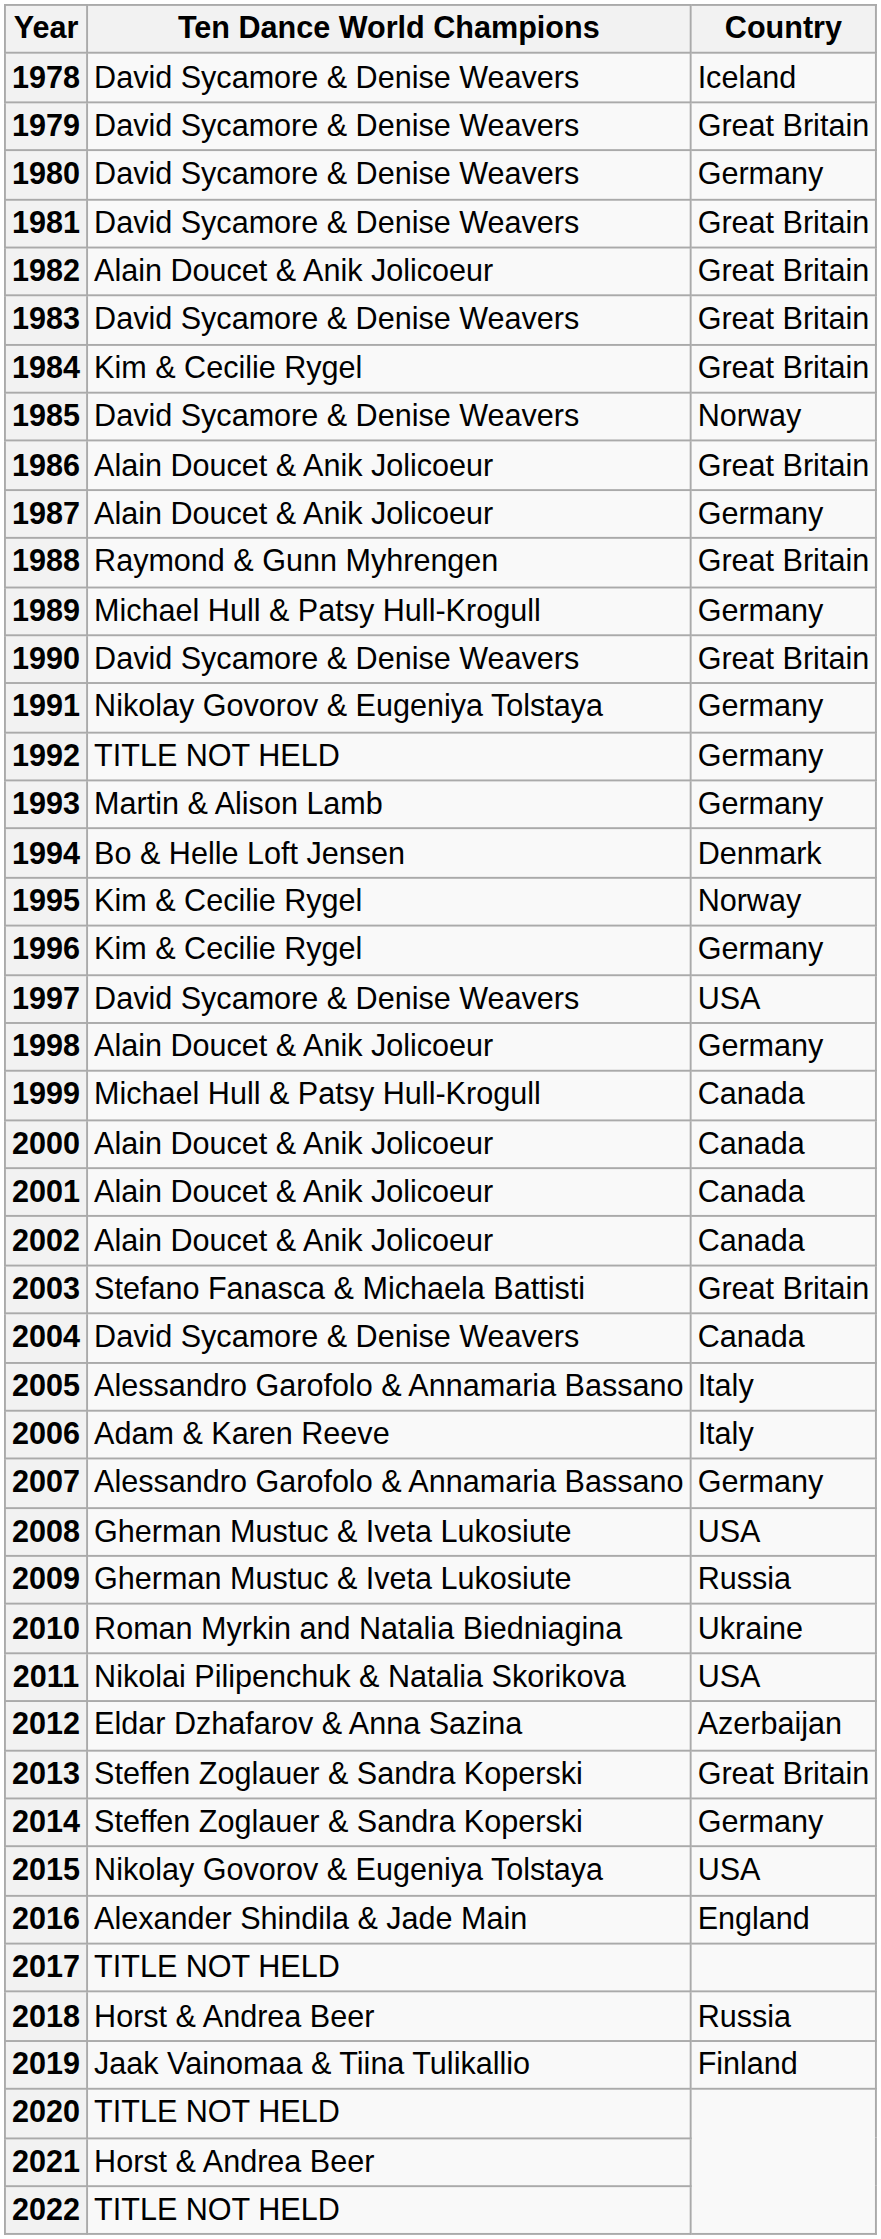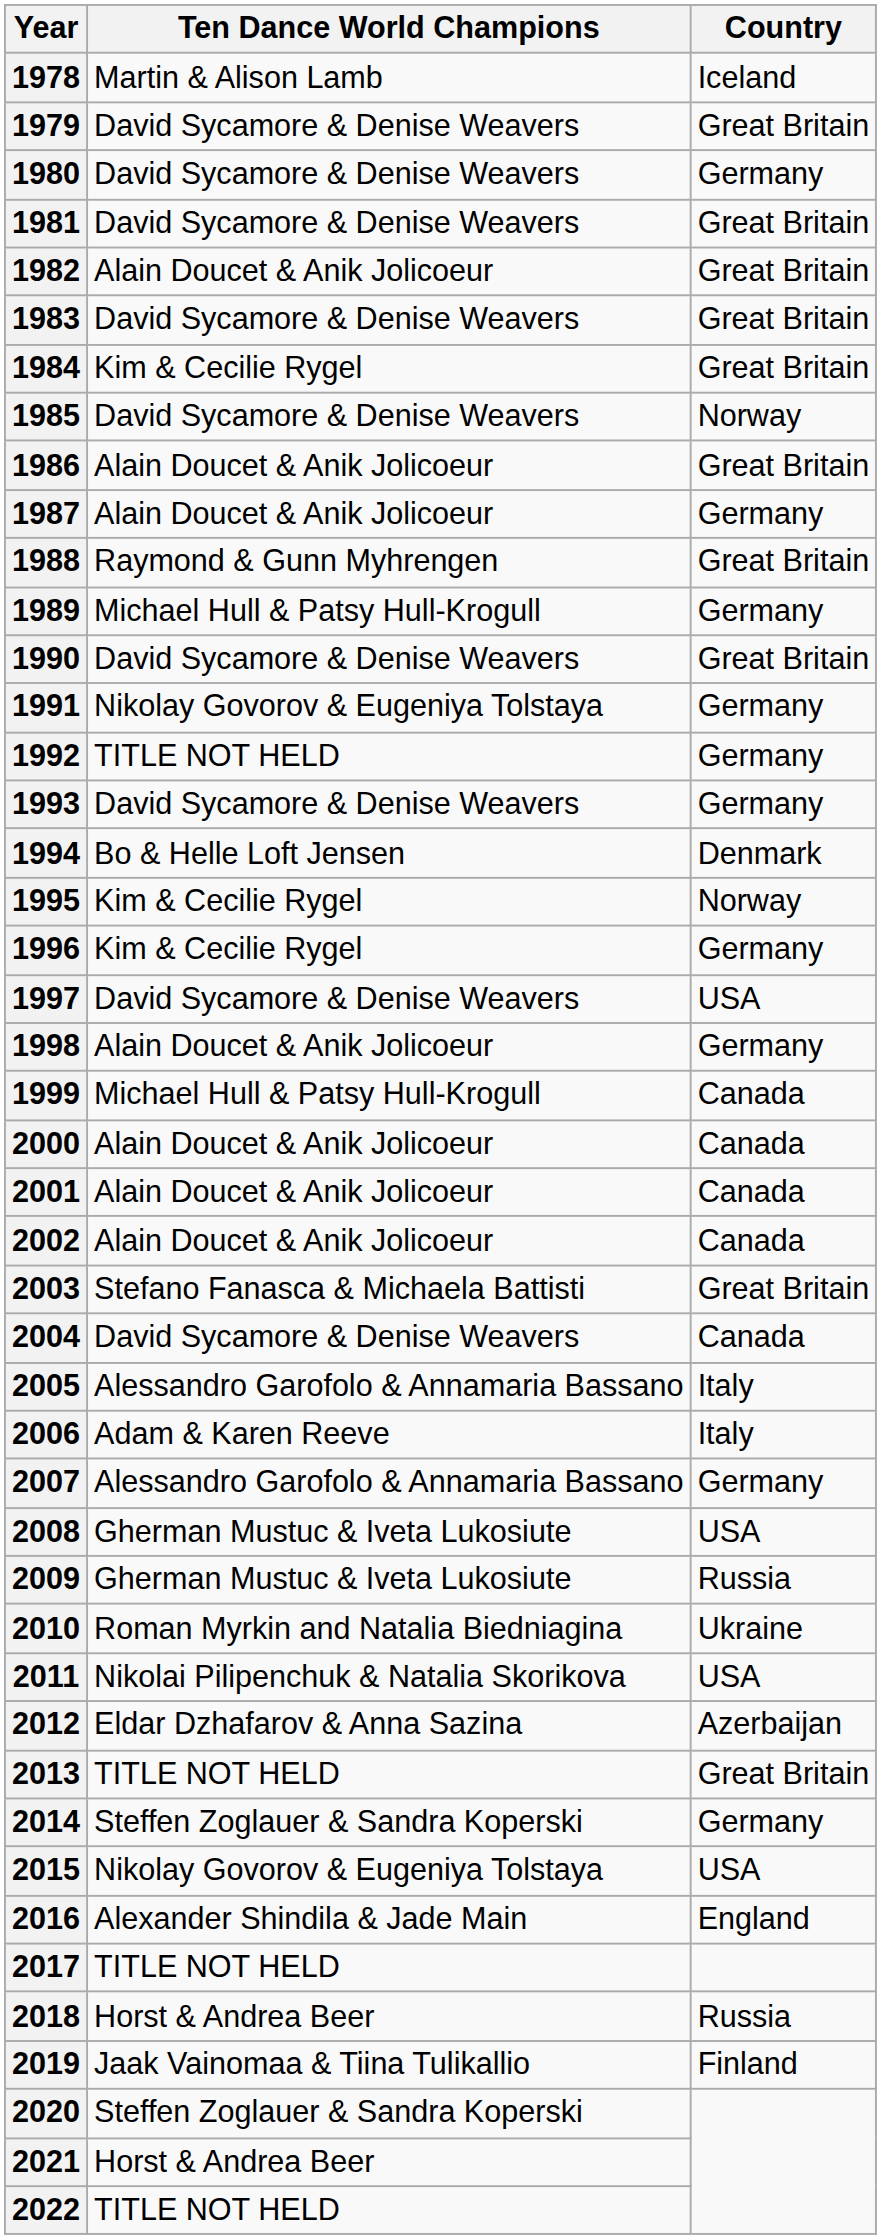 <table class="wikitable">
 <tr>
 <th>Year</th>
 <th>Ten Dance World Champions</th>
 <th>Country</th>
 </tr>
 <tr>
 <th>1978</th>
-<td>David Sycamore & Denise Weavers</td>
+<td>Martin & Alison Lamb</td>
 <td>Iceland</td>
 </tr>
 <tr>
 <th>1979</th>
 <td>David Sycamore & Denise Weavers</td>
 <td>Great Britain</td>
 </tr>
 <tr>
 <th>1980</th>
 <td>David Sycamore & Denise Weavers</td>
 <td>Germany</td>
 </tr>
 <tr>
 <th>1981</th>
 <td>David Sycamore & Denise Weavers</td>
 <td>Great Britain</td>
 </tr>
 <tr>
 <th>1982</th>
 <td>Alain Doucet & Anik Jolicoeur</td>
 <td>Great Britain</td>
 </tr>
 <tr>
 <th>1983</th>
 <td>David Sycamore & Denise Weavers</td>
 <td>Great Britain</td>
 </tr>
 <tr>
 <th>1984</th>
 <td>Kim & Cecilie Rygel</td>
 <td>Great Britain</td>
 </tr>
 <tr>
 <th>1985</th>
 <td>David Sycamore & Denise Weavers</td>
 <td>Norway</td>
 </tr>
 <tr>
 <th>1986</th>
 <td>Alain Doucet & Anik Jolicoeur</td>
 <td>Great Britain</td>
 </tr>
 <tr>
 <th>1987</th>
 <td>Alain Doucet & Anik Jolicoeur</td>
 <td>Germany</td>
 </tr>
 <tr>
 <th>1988</th>
 <td>Raymond & Gunn Myhrengen</td>
 <td>Great Britain</td>
 </tr>
 <tr>
 <th>1989</th>
 <td>Michael Hull & Patsy Hull-Krogull</td>
 <td>Germany</td>
 </tr>
 <tr>
 <th>1990</th>
 <td>David Sycamore & Denise Weavers</td>
 <td>Great Britain</td>
 </tr>
 <tr>
 <th>1991</th>
 <td>Nikolay Govorov & Eugeniya Tolstaya</td>
 <td>Germany</td>
 </tr>
 <tr>
 <th>1992</th>
 <td>TITLE NOT HELD</td>
 <td>Germany</td>
 </tr>
 <tr>
 <th>1993</th>
-<td>Martin & Alison Lamb</td>
+<td>David Sycamore & Denise Weavers</td>
 <td>Germany</td>
 </tr>
 <tr>
 <th>1994</th>
 <td>Bo & Helle Loft Jensen</td>
 <td>Denmark</td>
 </tr>
 <tr>
 <th>1995</th>
 <td>Kim & Cecilie Rygel</td>
 <td>Norway</td>
 </tr>
 <tr>
 <th>1996</th>
 <td>Kim & Cecilie Rygel</td>
 <td>Germany</td>
 </tr>
 <tr>
 <th>1997</th>
 <td>David Sycamore & Denise Weavers</td>
 <td>USA</td>
 </tr>
 <tr>
 <th>1998</th>
 <td>Alain Doucet & Anik Jolicoeur</td>
 <td>Germany</td>
 </tr>
 <tr>
 <th>1999</th>
 <td>Michael Hull & Patsy Hull-Krogull</td>
 <td>Canada</td>
 </tr>
 <tr>
 <th>2000</th>
 <td>Alain Doucet & Anik Jolicoeur</td>
 <td>Canada</td>
 </tr>
 <tr>
 <th>2001</th>
 <td>Alain Doucet & Anik Jolicoeur</td>
 <td>Canada</td>
 </tr>
 <tr>
 <th>2002</th>
 <td>Alain Doucet & Anik Jolicoeur</td>
 <td>Canada</td>
 </tr>
 <tr>
 <th>2003</th>
 <td>Stefano Fanasca & Michaela Battisti</td>
 <td>Great Britain</td>
 </tr>
 <tr>
 <th>2004</th>
 <td>David Sycamore & Denise Weavers</td>
 <td>Canada</td>
 </tr>
 <tr>
 <th>2005</th>
 <td>Alessandro Garofolo & Annamaria Bassano</td>
 <td>Italy</td>
 </tr>
 <tr>
 <th>2006</th>
 <td>Adam & Karen Reeve</td>
 <td>Italy</td>
 </tr>
 <tr>
 <th>2007</th>
 <td>Alessandro Garofolo & Annamaria Bassano</td>
 <td>Germany</td>
 </tr>
 <tr>
 <th>2008</th>
 <td>Gherman Mustuc & Iveta Lukosiute</td>
 <td>USA</td>
 </tr>
 <tr>
 <th>2009</th>
 <td>Gherman Mustuc & Iveta Lukosiute</td>
 <td>Russia</td>
 </tr>
 <tr>
 <th>2010</th>
 <td>Roman Myrkin and Natalia Biedniagina</td>
 <td>Ukraine</td>
 </tr>
 <tr>
 <th>2011</th>
 <td>Nikolai Pilipenchuk & Natalia Skorikova</td>
 <td>USA</td>
 </tr>
 <tr>
 <th>2012</th>
 <td>Eldar Dzhafarov & Anna Sazina</td>
 <td>Azerbaijan</td>
 </tr>
 <tr>
 <th>2013</th>
-<td>Steffen Zoglauer & Sandra Koperski</td>
+<td>TITLE NOT HELD</td>
 <td>Great Britain</td>
 </tr>
 <tr>
 <th>2014</th>
 <td>Steffen Zoglauer & Sandra Koperski</td>
 <td>Germany</td>
 </tr>
 <tr>
 <th>2015</th>
 <td>Nikolay Govorov & Eugeniya Tolstaya</td>
 <td>USA</td>
 </tr>
 <tr>
 <th>2016</th>
 <td>Alexander Shindila & Jade Main</td>
 <td>England</td>
 </tr>
 <tr>
 <th>2017</th>
 <td>TITLE NOT HELD</td>
 </tr>
 <tr>
 <th>2018</th>
 <td>Horst & Andrea Beer</td>
 <td>Russia</td>
 </tr>
 <tr>
 <th>2019</th>
 <td>Jaak Vainomaa & Tiina Tulikallio</td>
 <td>Finland</td>
 </tr>
 <tr>
 <th>2020</th>
-<td>TITLE NOT HELD</td>
+<td>Steffen Zoglauer & Sandra Koperski</td>
 </tr>
 <tr>
 <th>2021</th>
 <td>Horst & Andrea Beer</td>
 </tr>
 <tr>
 <th>2022</th>
 <td>TITLE NOT HELD</td>
 </tr>
 </table>
